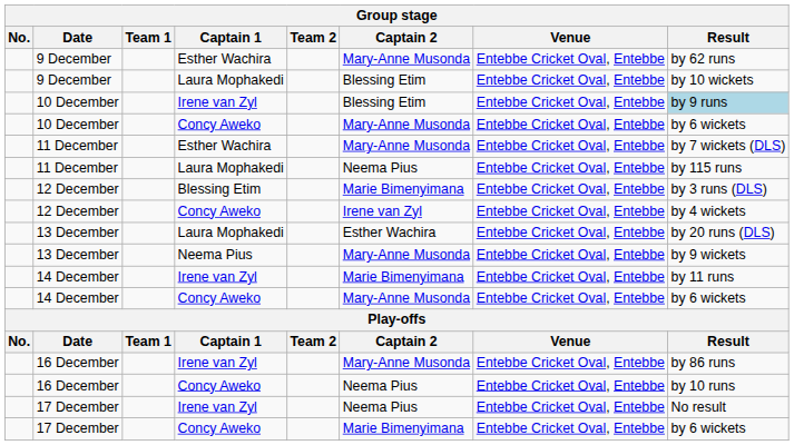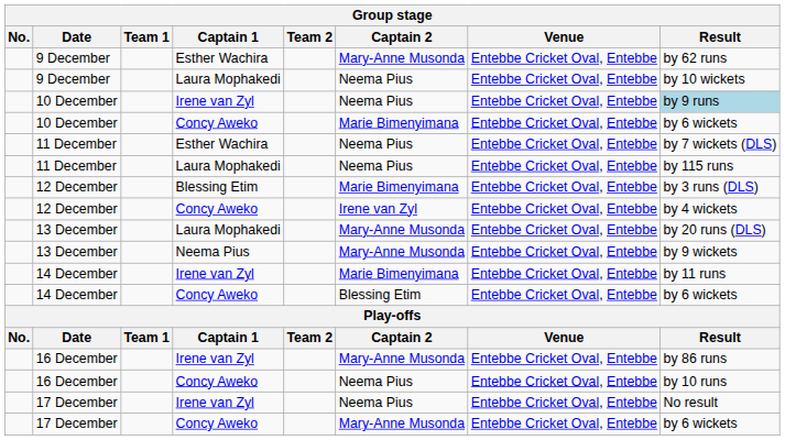 <table class="wikitable">
 <tr>
 <th colspan="9">Group stage</th>
 </tr>
 <tr>
 <th>No.</th>
 <th>Date</th>
 <th>Team 1</th>
 <th>Captain 1</th>
 <th>Team 2</th>
 <th>Captain 2</th>
 <th>Venue</th>
 <th>Result</th>
 </tr>
 <tr>
 <td></td>
 <td>9 December</td>
 <td></td>
 <td>Esther Wachira</td>
 <td></td>
 <td><a href='#'>Mary-Anne Musonda</a></td>
 <td><a href='#'>Entebbe Cricket Oval</a>, <a href='#'>Entebbe</a></td>
 <td> by 62 runs</td>
 </tr>
 <tr>
 <td></td>
 <td>9 December</td>
 <td></td>
 <td>Laura Mophakedi</td>
 <td></td>
-<td>Blessing Etim</td>
+<td>Neema Pius</td>
 <td><a href='#'>Entebbe Cricket Oval</a>, <a href='#'>Entebbe</a></td>
 <td> by 10 wickets</td>
 </tr>
 <tr>
 <td></td>
 <td>10 December</td>
 <td></td>
 <td><a href='#'>Irene van Zyl</a></td>
 <td></td>
-<td>Blessing Etim</td>
+<td>Neema Pius</td>
 <td><a href='#'>Entebbe Cricket Oval</a>, <a href='#'>Entebbe</a></td>
 <td style="background: lightblue;"> by 9 runs</td>
 </tr>
 <tr>
 <td></td>
 <td>10 December</td>
 <td></td>
 <td><a href='#'>Concy Aweko</a></td>
 <td></td>
-<td><a href='#'>Mary-Anne Musonda</a></td>
+<td><a href='#'>Marie Bimenyimana</a></td>
 <td><a href='#'>Entebbe Cricket Oval</a>, <a href='#'>Entebbe</a></td>
 <td> by 6 wickets</td>
 </tr>
 <tr>
 <td></td>
 <td>11 December</td>
 <td></td>
 <td>Esther Wachira</td>
 <td></td>
-<td><a href='#'>Mary-Anne Musonda</a></td>
+<td>Neema Pius</td>
 <td><a href='#'>Entebbe Cricket Oval</a>, <a href='#'>Entebbe</a></td>
 <td> by 7 wickets (<a href='#'>DLS</a>)</td>
 </tr>
 <tr>
 <td></td>
 <td>11 December</td>
 <td></td>
 <td>Laura Mophakedi</td>
 <td></td>
 <td>Neema Pius</td>
 <td><a href='#'>Entebbe Cricket Oval</a>, <a href='#'>Entebbe</a></td>
 <td> by 115 runs</td>
 </tr>
 <tr>
 <td></td>
 <td>12 December</td>
 <td></td>
 <td>Blessing Etim</td>
 <td></td>
 <td><a href='#'>Marie Bimenyimana</a></td>
 <td><a href='#'>Entebbe Cricket Oval</a>, <a href='#'>Entebbe</a></td>
 <td> by 3 runs (<a href='#'>DLS</a>)</td>
 </tr>
 <tr>
 <td></td>
 <td>12 December</td>
 <td></td>
 <td><a href='#'>Concy Aweko</a></td>
 <td></td>
 <td><a href='#'>Irene van Zyl</a></td>
 <td><a href='#'>Entebbe Cricket Oval</a>, <a href='#'>Entebbe</a></td>
 <td> by 4 wickets</td>
 </tr>
 <tr>
 <td></td>
 <td>13 December</td>
 <td></td>
 <td>Laura Mophakedi</td>
 <td></td>
-<td>Esther Wachira</td>
+<td><a href='#'>Mary-Anne Musonda</a></td>
 <td><a href='#'>Entebbe Cricket Oval</a>, <a href='#'>Entebbe</a></td>
 <td> by 20 runs (<a href='#'>DLS</a>)</td>
 </tr>
 <tr>
 <td></td>
 <td>13 December</td>
 <td></td>
 <td>Neema Pius</td>
 <td></td>
 <td><a href='#'>Mary-Anne Musonda</a></td>
 <td><a href='#'>Entebbe Cricket Oval</a>, <a href='#'>Entebbe</a></td>
 <td> by 9 wickets</td>
 </tr>
 <tr>
 <td></td>
 <td>14 December</td>
 <td></td>
 <td><a href='#'>Irene van Zyl</a></td>
 <td></td>
 <td><a href='#'>Marie Bimenyimana</a></td>
 <td><a href='#'>Entebbe Cricket Oval</a>, <a href='#'>Entebbe</a></td>
 <td> by 11 runs</td>
 </tr>
 <tr>
 <td></td>
 <td>14 December</td>
 <td></td>
 <td><a href='#'>Concy Aweko</a></td>
 <td></td>
-<td><a href='#'>Mary-Anne Musonda</a></td>
+<td>Blessing Etim</td>
 <td><a href='#'>Entebbe Cricket Oval</a>, <a href='#'>Entebbe</a></td>
 <td> by 6 wickets</td>
 </tr>
 <tr>
 <th colspan="8">Play-offs</th>
 </tr>
 <tr>
 <th>No.</th>
 <th>Date</th>
 <th>Team 1</th>
 <th>Captain 1</th>
 <th>Team 2</th>
 <th>Captain 2</th>
 <th>Venue</th>
 <th>Result</th>
 </tr>
 <tr>
 <td></td>
 <td>16 December</td>
 <td></td>
 <td><a href='#'>Irene van Zyl</a></td>
 <td></td>
 <td><a href='#'>Mary-Anne Musonda</a></td>
 <td><a href='#'>Entebbe Cricket Oval</a>, <a href='#'>Entebbe</a></td>
 <td> by 86 runs</td>
 </tr>
 <tr>
 <td></td>
 <td>16 December</td>
 <td></td>
 <td><a href='#'>Concy Aweko</a></td>
 <td></td>
 <td>Neema Pius</td>
 <td><a href='#'>Entebbe Cricket Oval</a>, <a href='#'>Entebbe</a></td>
 <td> by 10 runs</td>
 </tr>
 <tr>
 <td></td>
 <td>17 December</td>
 <td></td>
 <td><a href='#'>Irene van Zyl</a></td>
 <td></td>
 <td>Neema Pius</td>
 <td><a href='#'>Entebbe Cricket Oval</a>, <a href='#'>Entebbe</a></td>
 <td>No result</td>
 </tr>
 <tr>
 <td></td>
 <td>17 December</td>
 <td></td>
 <td><a href='#'>Concy Aweko</a></td>
 <td></td>
-<td><a href='#'>Marie Bimenyimana</a></td>
+<td><a href='#'>Mary-Anne Musonda</a></td>
 <td><a href='#'>Entebbe Cricket Oval</a>, <a href='#'>Entebbe</a></td>
 <td> by 6 wickets</td>
 </tr>
 </table>
